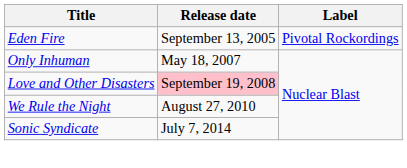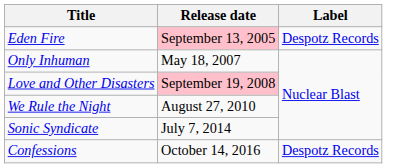 <table class="wikitable" border="1">
 <tr>
 <th>Title</th>
 <th>Release date</th>
 <th>Label</th>
 </tr>
 <tr>
 <td><em><a href='#'>Eden Fire</a></em></td>
-<td>September 13, 2005</td>
-<td><a href='#'>Pivotal Rockordings</a></td>
+<td style="background: pink;">September 13, 2005</td>
+<td><a href='#'>Despotz Records</a></td>
 </tr>
 <tr>
 <td><em><a href='#'>Only Inhuman</a></em></td>
 <td>May 18, 2007</td>
 <td rowspan="4"><a href='#'>Nuclear Blast</a></td>
 </tr>
 <tr>
 <td><em><a href='#'>Love and Other Disasters</a></em></td>
 <td style="background: pink;">September 19, 2008</td>
 </tr>
 <tr>
 <td><em><a href='#'>We Rule the Night</a></em></td>
 <td>August 27, 2010</td>
 </tr>
 <tr>
 <td><em><a href='#'>Sonic Syndicate</a></em></td>
 <td>July 7, 2014</td>
 </tr>
+<tr>
+<td><em><a href='#'>Confessions</a></em></td>
+<td>October 14, 2016</td>
+<td><a href='#'>Despotz Records</a></td>
+</tr>
 </table>
